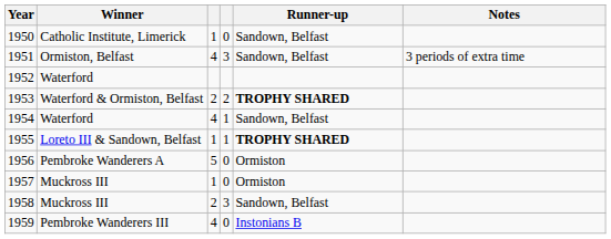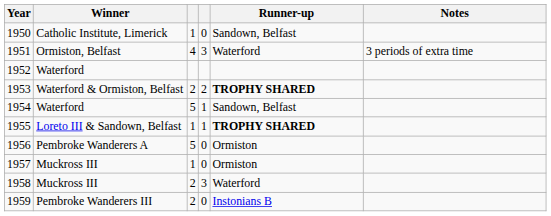 <table class="wikitable">
 <tr>
 <th>Year</th>
 <th>Winner</th>
 <th></th>
 <th></th>
 <th>Runner-up</th>
 <th>Notes</th>
 </tr>
 <tr>
 <td align="center">1950</td>
 <td width=200>Catholic Institute, Limerick</td>
 <td align="center">1</td>
 <td align="center">0</td>
 <td width=200>Sandown, Belfast</td>
 <td width=240></td>
 </tr>
 <tr>
 <td align="center">1951</td>
 <td>Ormiston, Belfast</td>
 <td align="center">4</td>
 <td align="center">3</td>
-<td>Sandown, Belfast</td>
+<td>Waterford</td>
 <td>3 periods of extra time</td>
 </tr>
 <tr>
 <td align="center">1952</td>
 <td>Waterford</td>
 <td align="center"></td>
 <td align="center"></td>
 <td></td>
 <td></td>
 </tr>
 <tr>
 <td align="center">1953</td>
 <td>Waterford & Ormiston, Belfast</td>
 <td align="center">2</td>
 <td align="center">2</td>
 <td><strong>TROPHY SHARED</strong></td>
 <td></td>
 </tr>
 <tr>
 <td align="center">1954</td>
 <td>Waterford</td>
-<td align="center">4</td>
+<td align="center">5</td>
 <td align="center">1</td>
 <td>Sandown, Belfast</td>
 <td></td>
 </tr>
 <tr>
 <td align="center">1955</td>
 <td><a href='#'>Loreto III</a> & Sandown, Belfast</td>
 <td align="center">1</td>
 <td align="center">1</td>
 <td><strong>TROPHY SHARED</strong></td>
 <td></td>
 </tr>
 <tr>
 <td align="center">1956</td>
 <td>Pembroke Wanderers A</td>
 <td align="center">5</td>
 <td align="center">0</td>
 <td>Ormiston</td>
 <td></td>
 </tr>
 <tr>
 <td align="center">1957</td>
 <td>Muckross III</td>
 <td align="center">1</td>
 <td align="center">0</td>
 <td>Ormiston</td>
 <td></td>
 </tr>
 <tr>
 <td align="center">1958</td>
 <td>Muckross III</td>
 <td align="center">2</td>
 <td align="center">3</td>
-<td>Sandown, Belfast</td>
+<td>Waterford</td>
 <td></td>
 </tr>
 <tr>
 <td align="center">1959</td>
 <td>Pembroke Wanderers III</td>
-<td align="center">4</td>
+<td align="center">2</td>
 <td align="center">0</td>
 <td><a href='#'>Instonians B</a></td>
 <td></td>
 </tr>
 </table>
